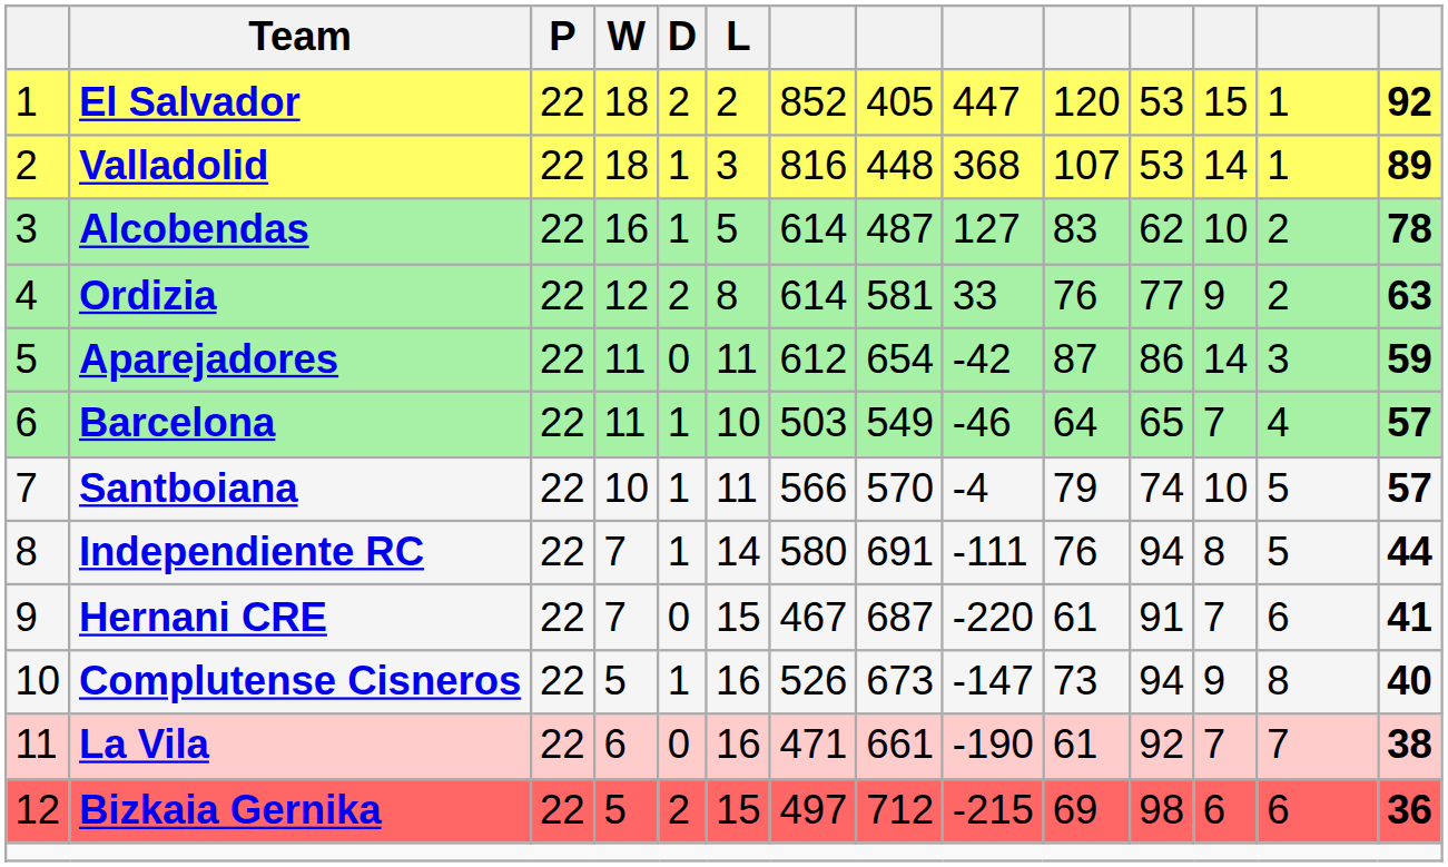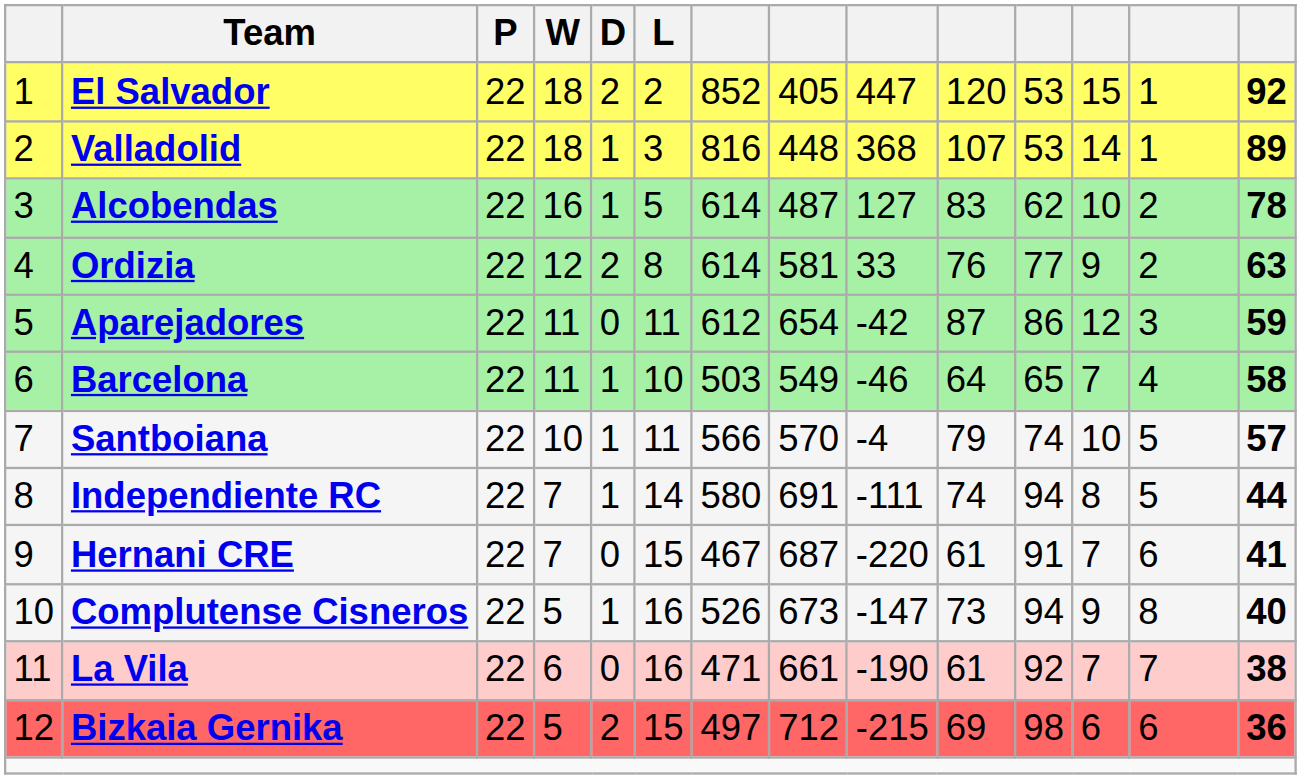 <table class="wikitable sortable col2izq" style="text-align: left;">
 <tr>
 <th> </th>
 <th>Team</th>
 <th>P</th>
 <th>W</th>
 <th>D</th>
 <th>L</th>
 <th></th>
 <th></th>
 <th></th>
 <th></th>
 <th align="center"></th>
 <th></th>
 <th width="40" align="center"></th>
 <th></th>
 </tr>
 <tr style="background:#FFFF65;">
 <td>1</td>
 <td><a href='#'><strong>El Salvador</strong></a></td>
 <td>22</td>
 <td>18</td>
 <td>2</td>
 <td>2</td>
 <td>852</td>
 <td>405</td>
 <td>447</td>
 <td>120</td>
 <td>53</td>
 <td>15</td>
 <td>1</td>
 <td><strong>92</strong></td>
 </tr>
 <tr style="background:#FFFF65;">
 <td>2</td>
 <td><a href='#'><strong>Valladolid</strong></a></td>
 <td>22</td>
 <td>18</td>
 <td>1</td>
 <td>3</td>
 <td>816</td>
 <td>448</td>
 <td>368</td>
 <td>107</td>
 <td>53</td>
 <td>14</td>
 <td>1</td>
 <td><strong>89</strong></td>
 </tr>
 <tr style="background:#A6F1A6;">
 <td>3</td>
 <td><a href='#'><strong>Alcobendas</strong></a></td>
 <td>22</td>
 <td>16</td>
 <td>1</td>
 <td>5</td>
 <td>614</td>
 <td>487</td>
 <td>127</td>
 <td>83</td>
 <td>62</td>
 <td>10</td>
 <td>2</td>
 <td><strong>78</strong></td>
 </tr>
 <tr style="background:#A6F1A6;">
 <td>4</td>
 <td><a href='#'><strong>Ordizia</strong></a></td>
 <td>22</td>
 <td>12</td>
 <td>2</td>
 <td>8</td>
 <td>614</td>
 <td>581</td>
 <td>33</td>
 <td>76</td>
 <td>77</td>
 <td>9</td>
 <td>2</td>
 <td><strong>63</strong></td>
 </tr>
 <tr style="background:#A6F1A6;">
 <td>5</td>
 <td><a href='#'><strong>Aparejadores</strong></a></td>
 <td>22</td>
 <td>11</td>
 <td>0</td>
 <td>11</td>
 <td>612</td>
 <td>654</td>
 <td>-42</td>
 <td>87</td>
 <td>86</td>
-<td>14</td>
+<td>12</td>
 <td>3</td>
 <td><strong>59</strong></td>
 </tr>
 <tr style="background:#A6F1A6;">
 <td>6</td>
 <td><a href='#'><strong>Barcelona</strong></a></td>
 <td>22</td>
 <td>11</td>
 <td>1</td>
 <td>10</td>
 <td>503</td>
 <td>549</td>
 <td>-46</td>
 <td>64</td>
 <td>65</td>
 <td>7</td>
 <td>4</td>
-<td><strong>57</strong></td>
+<td><strong>58</strong></td>
 </tr>
 <tr style="background:#F5F5F5;">
 <td>7</td>
 <td><a href='#'><strong>Santboiana</strong></a></td>
 <td>22</td>
 <td>10</td>
 <td>1</td>
 <td>11</td>
 <td>566</td>
 <td>570</td>
 <td>-4</td>
 <td>79</td>
 <td>74</td>
 <td>10</td>
 <td>5</td>
 <td><strong>57</strong></td>
 </tr>
 <tr style="background:#F5F5F5;">
 <td>8</td>
 <td><strong><a href='#'>Independiente RC</a></strong></td>
 <td>22</td>
 <td>7</td>
 <td>1</td>
 <td>14</td>
 <td>580</td>
 <td>691</td>
 <td>-111</td>
-<td>76</td>
+<td>74</td>
 <td>94</td>
 <td>8</td>
 <td>5</td>
 <td><strong>44</strong></td>
 </tr>
 <tr style="background:#F5F5F5;">
 <td>9</td>
 <td><strong><a href='#'>Hernani CRE</a></strong></td>
 <td>22</td>
 <td>7</td>
 <td>0</td>
 <td>15</td>
 <td>467</td>
 <td>687</td>
 <td>-220</td>
 <td>61</td>
 <td>91</td>
 <td>7</td>
 <td>6</td>
 <td><strong>41</strong></td>
 </tr>
 <tr style="background:#F5F5F5;">
 <td>10</td>
 <td><a href='#'><strong>Complutense Cisneros</strong></a></td>
 <td>22</td>
 <td>5</td>
 <td>1</td>
 <td>16</td>
 <td>526</td>
 <td>673</td>
 <td>-147</td>
 <td>73</td>
 <td>94</td>
 <td>9</td>
 <td>8</td>
 <td><strong>40</strong></td>
 </tr>
 <tr style="background:#FFCCCC;">
 <td>11</td>
 <td><a href='#'><strong>La Vila</strong></a></td>
 <td>22</td>
 <td>6</td>
 <td>0</td>
 <td>16</td>
 <td>471</td>
 <td>661</td>
 <td>-190</td>
 <td>61</td>
 <td>92</td>
 <td>7</td>
 <td>7</td>
 <td><strong>38</strong></td>
 </tr>
 <tr style="background:#FF6666;">
 <td>12</td>
 <td><a href='#'><strong>Bizkaia Gernika</strong></a></td>
 <td>22</td>
 <td>5</td>
 <td>2</td>
 <td>15</td>
 <td>497</td>
 <td>712</td>
 <td>-215</td>
 <td>69</td>
 <td>98</td>
 <td>6</td>
 <td>6</td>
 <td><strong>36</strong></td>
 </tr>
 <tr class="sortbottom" style="text-align: center">
 <td colspan="14"></td>
 </tr>
 </table>
